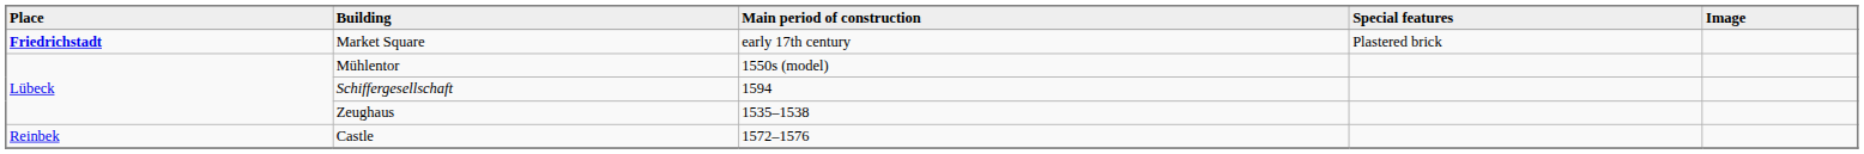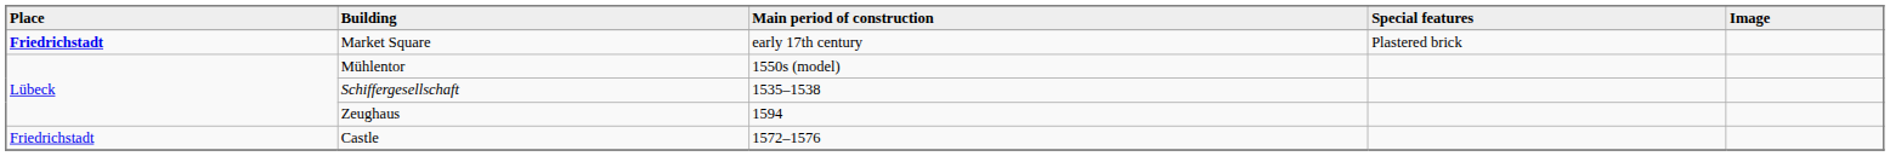 <table class="wikitable" style="border: 2px solid gray; border-collapse: collapse;" width="100%">
 <tr>
 <td bgcolor="#EEEEEE"><strong>Place</strong></td>
 <td bgcolor="#EEEEEE"><strong>Building</strong></td>
 <td bgcolor="#EEEEEE"><strong>Main period of construction</strong></td>
 <td bgcolor="#EEEEEE"><strong>Special features</strong></td>
 <td bgcolor="#EEEEEE"><strong>Image</strong></td>
 </tr>
 <tr>
 </tr>
 <tr>
 <td><strong><a href='#'>Friedrichstadt</a></strong></td>
 <td>Market Square</td>
 <td>early 17th century</td>
 <td>Plastered brick</td>
 <td></td>
 </tr>
 <tr>
 <td rowspan=3><a href='#'>Lübeck</a></td>
 <td>Mühlentor</td>
 <td>1550s (model)</td>
 <td></td>
 <td></td>
 </tr>
 <tr>
 <td><em>Schiffergesellschaft</em></td>
+<td>1535–1538</td>
+<td></td>
+<td></td>
+</tr>
+<tr>
+<td>Zeughaus</td>
 <td>1594</td>
 <td></td>
 <td></td>
 </tr>
 <tr>
-<td>Zeughaus</td>
-<td>1535–1538</td>
-<td></td>
-<td></td>
-</tr>
-<tr>
-<td><a href='#'>Reinbek</a></td>
+<td><a href='#'>Friedrichstadt</a></td>
 <td>Castle</td>
 <td>1572–1576</td>
 <td></td>
 <td></td>
 </tr>
 <tr>
 </tr>
 </table>
